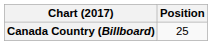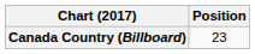 <table class="wikitable sortable plainrowheaders" style="text-align:center">
 <tr>
 <th scope="col">Chart (2017)</th>
 <th scope="col">Position</th>
 </tr>
 <tr>
 <th scope="row">Canada Country (<em>Billboard</em>)</th>
-<td>25</td>
+<td>23</td>
 </tr>
 </table>
